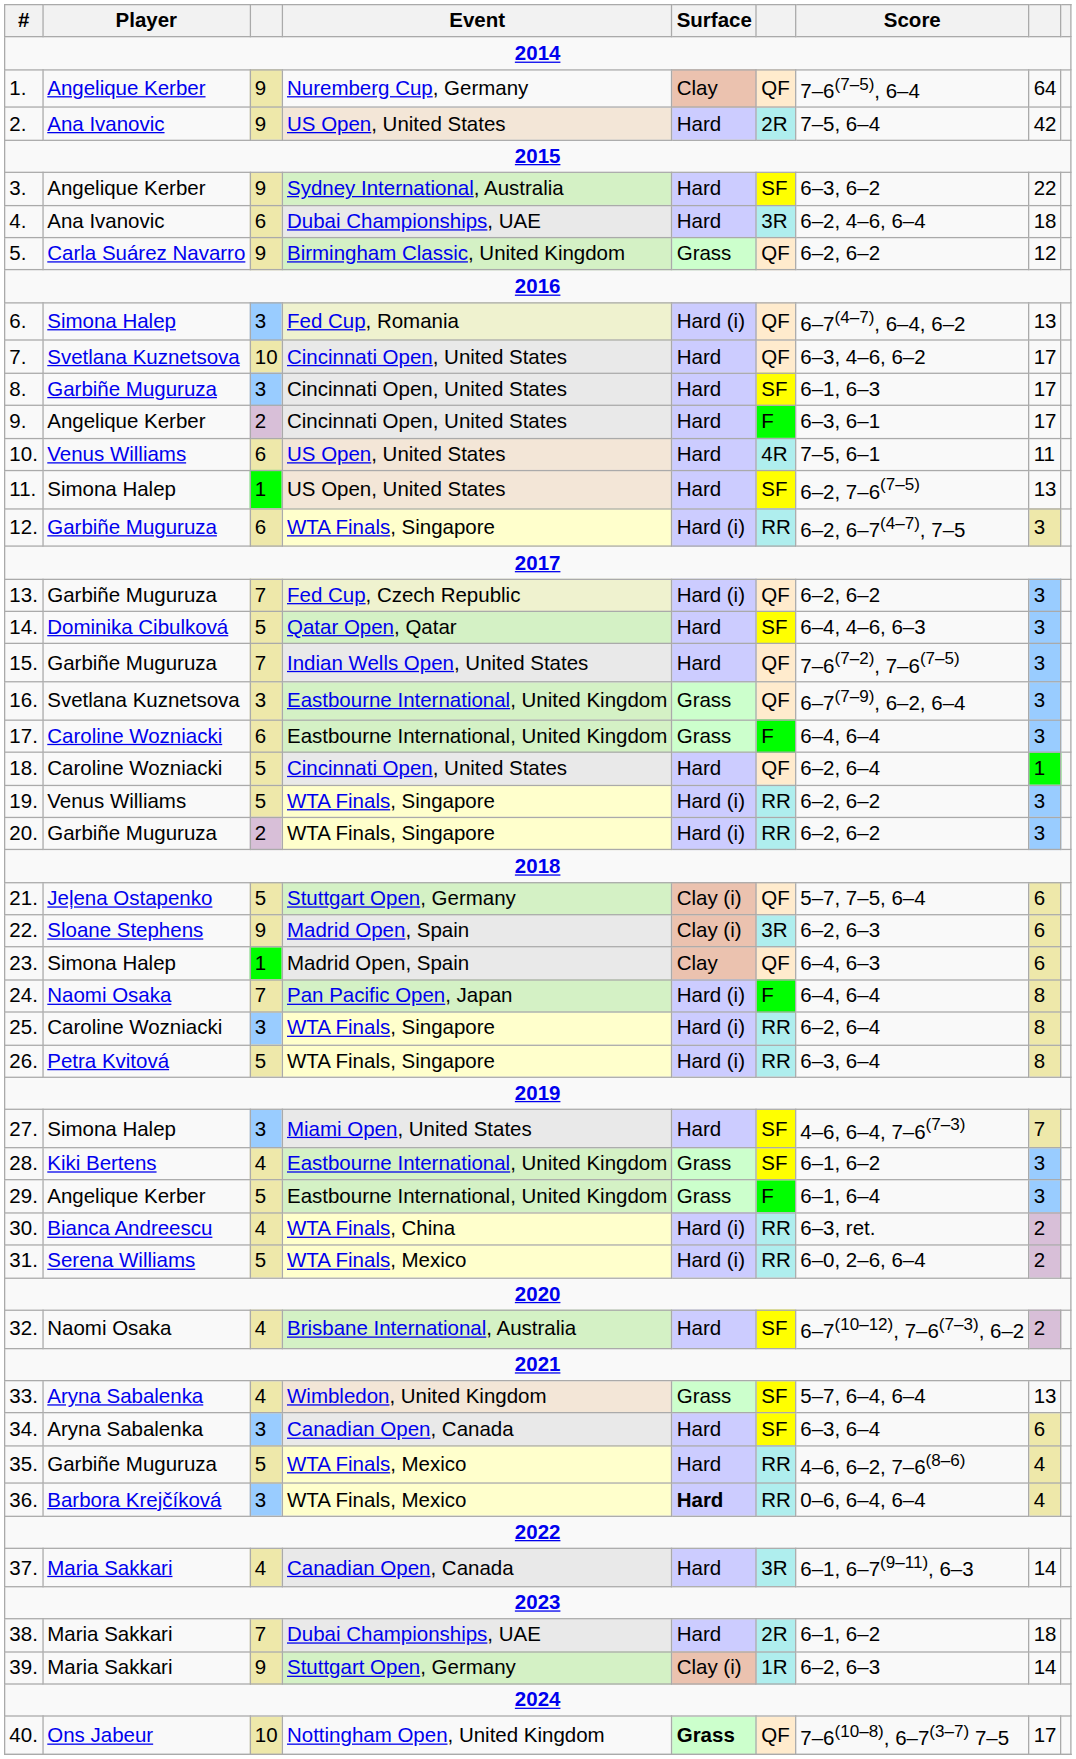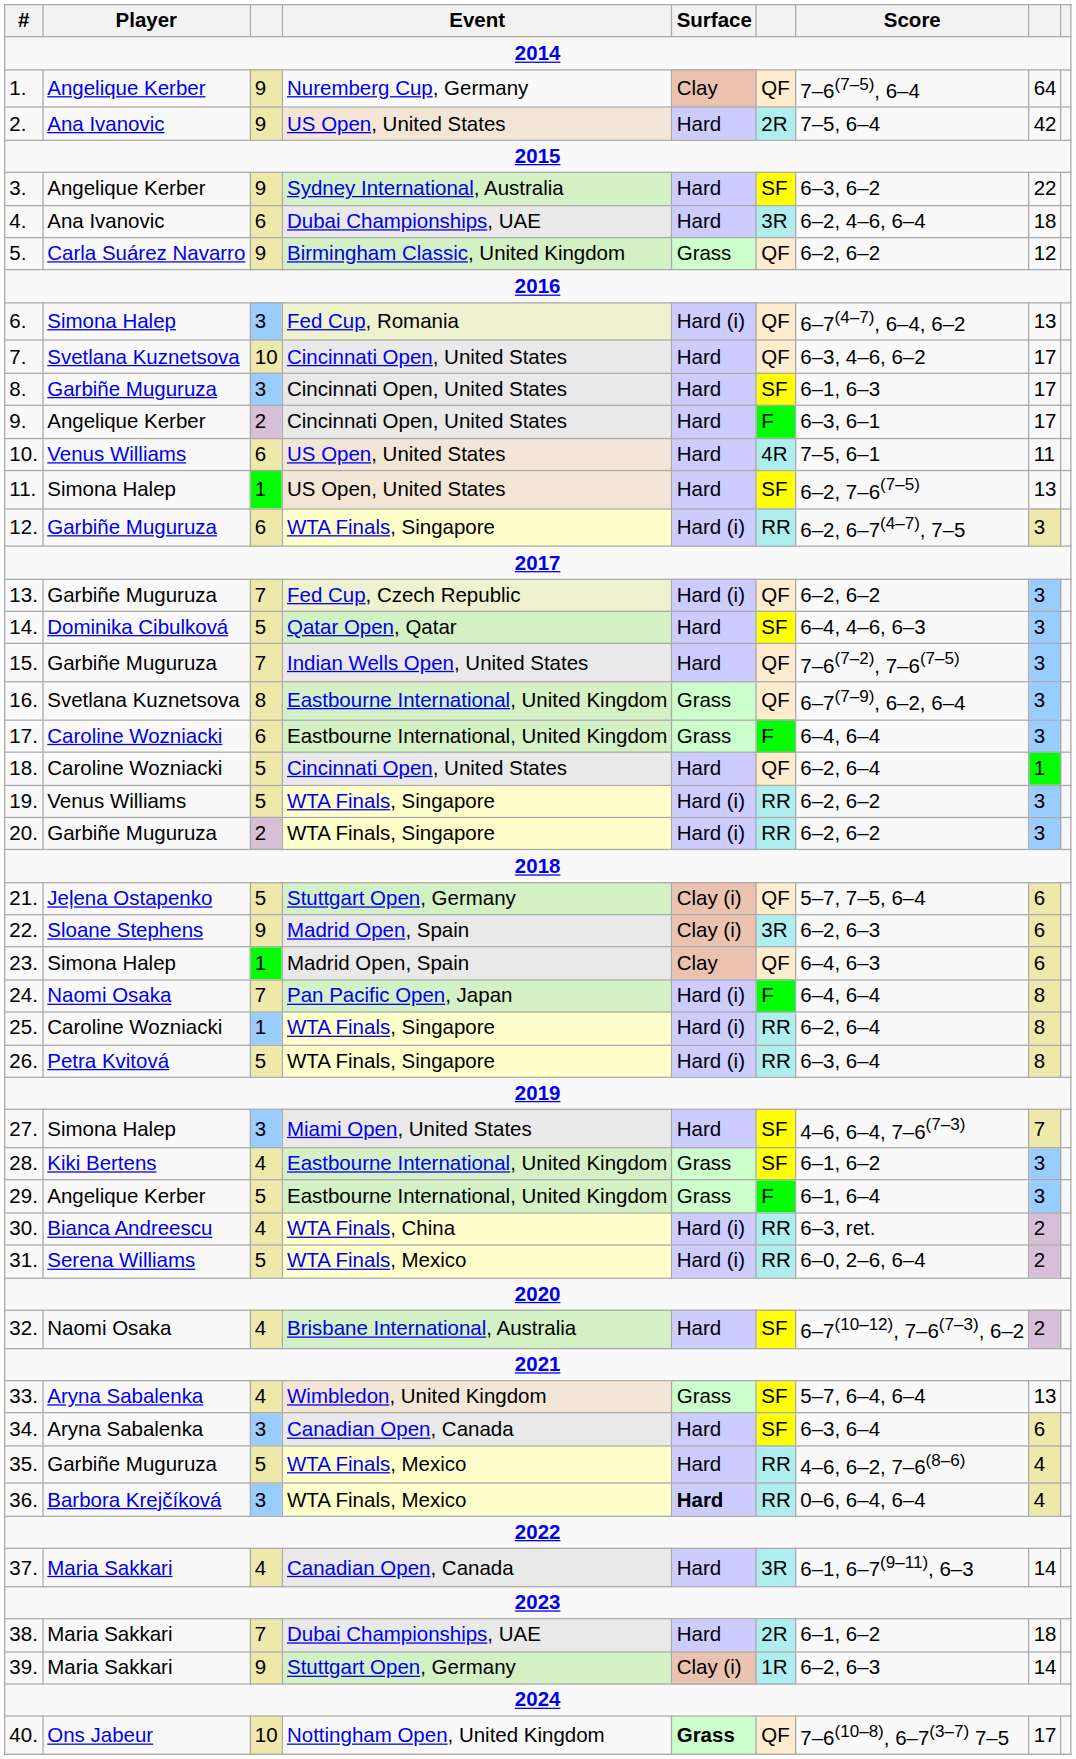 <table class="wikitable sortable">
 <tr>
 <th class=unsortable>#</th>
 <th>Player</th>
 <th></th>
 <th>Event</th>
 <th>Surface</th>
 <th class=unsortable></th>
 <th class=unsortable>Score</th>
 <th class=unsortable></th>
 <th class=unsortable></th>
 </tr>
 <tr>
 <td colspan="9" style="text-align:center"><strong><a href='#'>2014</a></strong></td>
 </tr>
 <tr>
 <td>1.</td>
 <td> <a href='#'>Angelique Kerber</a></td>
 <td bgcolor="eee8aa">9</td>
 <td><a href='#'>Nuremberg Cup</a>, Germany</td>
 <td bgcolor="EBC2AF">Clay</td>
 <td bgcolor="ffebcd">QF</td>
 <td>7–6<sup>(7–5)</sup>, 6–4</td>
 <td>64</td>
 <td></td>
 </tr>
 <tr>
 <td>2.</td>
 <td> <a href='#'>Ana Ivanovic</a></td>
 <td bgcolor="eee8aa">9</td>
 <td bgcolor="f3e6d7"><a href='#'>US Open</a>, United States</td>
 <td bgcolor="CCCCFF">Hard</td>
 <td bgcolor="afeeee">2R</td>
 <td>7–5, 6–4</td>
 <td>42</td>
 <td></td>
 </tr>
 <tr>
 <td colspan="9" style="text-align:center"><strong><a href='#'>2015</a></strong></td>
 </tr>
 <tr>
 <td>3.</td>
 <td> Angelique Kerber</td>
 <td bgcolor="eee8aa">9</td>
 <td bgcolor="d4f1c5"><a href='#'>Sydney International</a>, Australia</td>
 <td bgcolor="CCCCFF">Hard</td>
 <td bgcolor="yellow">SF</td>
 <td>6–3, 6–2</td>
 <td>22</td>
 <td></td>
 </tr>
 <tr>
 <td>4.</td>
 <td> Ana Ivanovic</td>
 <td bgcolor="eee8aa">6</td>
 <td bgcolor="e9e9e9"><a href='#'>Dubai Championships</a>, UAE</td>
 <td bgcolor="CCCCFF">Hard</td>
 <td bgcolor="afeeee">3R</td>
 <td>6–2, 4–6, 6–4</td>
 <td>18</td>
 <td></td>
 </tr>
 <tr>
 <td>5.</td>
 <td> <a href='#'>Carla Suárez Navarro</a></td>
 <td bgcolor="eee8aa">9</td>
 <td bgcolor="d4f1c5"><a href='#'>Birmingham Classic</a>, United Kingdom</td>
 <td bgcolor="CCFFCC">Grass</td>
 <td bgcolor="ffebcd">QF</td>
 <td>6–2, 6–2</td>
 <td>12</td>
 <td></td>
 </tr>
 <tr>
 <td colspan="9" style="text-align:center"><strong><a href='#'>2016</a></strong></td>
 </tr>
 <tr>
 <td>6.</td>
 <td> <a href='#'>Simona Halep</a></td>
 <td bgcolor="99ccff">3</td>
 <td bgcolor="eff2cf"><a href='#'>Fed Cup</a>, Romania</td>
 <td bgcolor="CCCCFF">Hard (i)</td>
 <td bgcolor="ffebcd">QF</td>
 <td>6–7<sup>(4–7)</sup>, 6–4, 6–2</td>
 <td>13</td>
 <td></td>
 </tr>
 <tr>
 <td>7.</td>
 <td> <a href='#'>Svetlana Kuznetsova</a></td>
 <td bgcolor="eee8aa">10</td>
 <td bgcolor="e9e9e9"><a href='#'>Cincinnati Open</a>, United States</td>
 <td bgcolor="CCCCFF">Hard</td>
 <td bgcolor="ffebcd">QF</td>
 <td>6–3, 4–6, 6–2</td>
 <td>17</td>
 <td></td>
 </tr>
 <tr>
 <td>8.</td>
 <td> <a href='#'>Garbiñe Muguruza</a></td>
 <td bgcolor="99ccff">3</td>
 <td bgcolor="e9e9e9">Cincinnati Open, United States</td>
 <td bgcolor="CCCCFF">Hard</td>
 <td bgcolor="yellow">SF</td>
 <td>6–1, 6–3</td>
 <td>17</td>
 <td></td>
 </tr>
 <tr>
 <td>9.</td>
 <td> Angelique Kerber</td>
 <td bgcolor="thistle">2</td>
 <td bgcolor="e9e9e9">Cincinnati Open, United States</td>
 <td bgcolor="CCCCFF">Hard</td>
 <td bgcolor="lime">F</td>
 <td>6–3, 6–1</td>
 <td>17</td>
 <td></td>
 </tr>
 <tr>
 <td>10.</td>
 <td> <a href='#'>Venus Williams</a></td>
 <td bgcolor="EEE8AA">6</td>
 <td bgcolor="f3e6d7"><a href='#'>US Open</a>, United States</td>
 <td bgcolor="CCCCFF">Hard</td>
 <td bgcolor="afeeee">4R</td>
 <td>7–5, 6–1</td>
 <td>11</td>
 <td></td>
 </tr>
 <tr>
 <td>11.</td>
 <td> Simona Halep</td>
 <td bgcolor="lime">1</td>
 <td bgcolor="f3e6d7">US Open, United States</td>
 <td bgcolor="CCCCFF">Hard</td>
 <td bgcolor="yellow">SF</td>
 <td>6–2, 7–6<sup>(7–5)</sup></td>
 <td>13</td>
 <td></td>
 </tr>
 <tr>
 <td>12.</td>
 <td> <a href='#'>Garbiñe Muguruza</a></td>
 <td bgcolor="EEE8AA">6</td>
 <td bgcolor="FFFFCC"><a href='#'>WTA Finals</a>, Singapore</td>
 <td bgcolor="CCCCFF">Hard (i)</td>
 <td bgcolor="afeeee">RR</td>
 <td>6–2, 6–7<sup>(4–7)</sup>, 7–5</td>
 <td bgcolor="EEE8AA">3</td>
 <td></td>
 </tr>
 <tr>
 <td colspan="9" style="text-align:center"><strong><a href='#'>2017</a></strong></td>
 </tr>
 <tr>
 <td>13.</td>
 <td> Garbiñe Muguruza</td>
 <td bgcolor="EEE8AA">7</td>
 <td bgcolor="eff2cf"><a href='#'>Fed Cup</a>, Czech Republic</td>
 <td bgcolor="CCCCFF">Hard (i)</td>
 <td bgcolor="ffebcd">QF</td>
 <td>6–2, 6–2</td>
 <td bgcolor="99ccff">3</td>
 <td></td>
 </tr>
 <tr>
 <td>14.</td>
 <td> <a href='#'>Dominika Cibulková</a></td>
 <td bgcolor="EEE8AA">5</td>
 <td bgcolor="d4f1c5"><a href='#'>Qatar Open</a>, Qatar</td>
 <td bgcolor="CCCCFF">Hard</td>
 <td bgcolor="yellow">SF</td>
 <td>6–4, 4–6, 6–3</td>
 <td bgcolor="99ccff">3</td>
 <td></td>
 </tr>
 <tr>
 <td>15.</td>
 <td> Garbiñe Muguruza</td>
 <td bgcolor="EEE8AA">7</td>
 <td bgcolor="e9e9e9"><a href='#'>Indian Wells Open</a>, United States</td>
 <td bgcolor="CCCCFF">Hard</td>
 <td bgcolor="ffebcd">QF</td>
 <td>7–6<sup>(7–2)</sup>, 7–6<sup>(7–5)</sup></td>
 <td bgcolor="99ccff">3</td>
 <td></td>
 </tr>
 <tr>
 <td>16.</td>
 <td> Svetlana Kuznetsova</td>
-<td bgcolor="EEE8AA">3</td>
+<td bgcolor="EEE8AA">8</td>
 <td bgcolor="d4f1c5"><a href='#'>Eastbourne International</a>, United Kingdom</td>
 <td bgcolor="CCFFCC">Grass</td>
 <td bgcolor="ffebcd">QF</td>
 <td>6–7<sup>(7–9)</sup>, 6–2, 6–4</td>
 <td bgcolor="99ccff">3</td>
 <td></td>
 </tr>
 <tr>
 <td>17.</td>
 <td> <a href='#'>Caroline Wozniacki</a></td>
 <td bgcolor="EEE8AA">6</td>
 <td bgcolor="d4f1c5">Eastbourne International, United Kingdom</td>
 <td bgcolor="CCFFCC">Grass</td>
 <td bgcolor="lime">F</td>
 <td>6–4, 6–4</td>
 <td bgcolor="99ccff">3</td>
 <td></td>
 </tr>
 <tr>
 <td>18.</td>
 <td> Caroline Wozniacki</td>
 <td bgcolor="eee8aa">5</td>
 <td bgcolor="e9e9e9"><a href='#'>Cincinnati Open</a>, United States</td>
 <td bgcolor="CCCCFF">Hard</td>
 <td bgcolor="ffebcd">QF</td>
 <td>6–2, 6–4</td>
 <td bgcolor="lime">1</td>
 <td></td>
 </tr>
 <tr>
 <td>19.</td>
 <td> Venus Williams</td>
 <td bgcolor="EEE8AA">5</td>
 <td bgcolor="FFFFCC"><a href='#'>WTA Finals</a>, Singapore</td>
 <td bgcolor="CCCCFF">Hard (i)</td>
 <td bgcolor="afeeee">RR</td>
 <td>6–2, 6–2</td>
 <td bgcolor="99ccff">3</td>
 <td></td>
 </tr>
 <tr>
 <td>20.</td>
 <td> Garbiñe Muguruza</td>
 <td bgcolor="thistle">2</td>
 <td bgcolor="FFFFCC">WTA Finals, Singapore</td>
 <td bgcolor="CCCCFF">Hard (i)</td>
 <td bgcolor="afeeee">RR</td>
 <td>6–2, 6–2</td>
 <td bgcolor="99ccff">3</td>
 <td></td>
 </tr>
 <tr>
 <td colspan="9" style="text-align:center"><strong><a href='#'>2018</a></strong></td>
 </tr>
 <tr>
 <td>21.</td>
 <td> <a href='#'>Jeļena Ostapenko</a></td>
 <td bgcolor="EEE8AA">5</td>
 <td bgcolor="d4f1c5"><a href='#'>Stuttgart Open</a>, Germany</td>
 <td bgcolor="EBC2AF">Clay (i)</td>
 <td bgcolor="ffebcd">QF</td>
 <td>5–7, 7–5, 6–4</td>
 <td bgcolor="EEE8AA">6</td>
 <td></td>
 </tr>
 <tr>
 <td>22.</td>
 <td> <a href='#'>Sloane Stephens</a></td>
 <td bgcolor="EEE8AA">9</td>
 <td bgcolor="e9e9e9"><a href='#'>Madrid Open</a>, Spain</td>
 <td bgcolor="EBC2AF">Clay (i)</td>
 <td bgcolor="afeeee">3R</td>
 <td>6–2, 6–3</td>
 <td bgcolor="EEE8AA">6</td>
 <td></td>
 </tr>
 <tr>
 <td>23.</td>
 <td> Simona Halep</td>
 <td bgcolor="lime">1</td>
 <td bgcolor="e9e9e9">Madrid Open, Spain</td>
 <td bgcolor="EBC2AF">Clay</td>
 <td bgcolor="ffebcd">QF</td>
 <td>6–4, 6–3</td>
 <td bgcolor="EEE8AA">6</td>
 <td></td>
 </tr>
 <tr>
 <td>24.</td>
 <td> <a href='#'>Naomi Osaka</a></td>
 <td bgcolor="EEE8AA">7</td>
 <td bgcolor="d4f1c5"><a href='#'>Pan Pacific Open</a>, Japan</td>
 <td bgcolor="CCCCFF">Hard (i)</td>
 <td bgcolor="lime">F</td>
 <td>6–4, 6–4</td>
 <td bgcolor="EEE8AA">8</td>
 <td></td>
 </tr>
 <tr>
 <td>25.</td>
 <td> Caroline Wozniacki</td>
-<td bgcolor="99ccff">3</td>
+<td bgcolor="99ccff">1</td>
 <td bgcolor="FFFFCC"><a href='#'>WTA Finals</a>, Singapore</td>
 <td bgcolor="CCCCFF">Hard (i)</td>
 <td bgcolor="afeeee">RR</td>
 <td>6–2, 6–4</td>
 <td bgcolor="EEE8AA">8</td>
 <td></td>
 </tr>
 <tr>
 <td>26.</td>
 <td> <a href='#'>Petra Kvitová</a></td>
 <td bgcolor="EEE8AA">5</td>
 <td bgcolor="FFFFCC">WTA Finals, Singapore</td>
 <td bgcolor="CCCCFF">Hard (i)</td>
 <td bgcolor="afeeee">RR</td>
 <td>6–3, 6–4</td>
 <td bgcolor="EEE8AA">8</td>
 <td></td>
 </tr>
 <tr>
 <td colspan="9" style="text-align:center"><strong><a href='#'>2019</a></strong></td>
 </tr>
 <tr>
 <td>27.</td>
 <td> Simona Halep</td>
 <td bgcolor="99ccff">3</td>
 <td bgcolor="e9e9e9"><a href='#'>Miami Open</a>, United States</td>
 <td bgcolor="CCCCFF">Hard</td>
 <td bgcolor="yellow">SF</td>
 <td>4–6, 6–4, 7–6<sup>(7–3)</sup></td>
 <td bgcolor="EEE8AA">7</td>
 <td></td>
 </tr>
 <tr>
 <td>28.</td>
 <td> <a href='#'>Kiki Bertens</a></td>
 <td bgcolor="EEE8AA">4</td>
 <td bgcolor="d4f1c5"><a href='#'>Eastbourne International</a>, United Kingdom</td>
 <td bgcolor="CCFFCC">Grass</td>
 <td bgcolor="yellow">SF</td>
 <td>6–1, 6–2</td>
 <td bgcolor="99ccff">3</td>
 <td></td>
 </tr>
 <tr>
 <td>29.</td>
 <td> Angelique Kerber</td>
 <td bgcolor="EEE8AA">5</td>
 <td bgcolor="d4f1c5">Eastbourne International, United Kingdom</td>
 <td bgcolor="CCFFCC">Grass</td>
 <td bgcolor="lime">F</td>
 <td>6–1, 6–4</td>
 <td bgcolor="99ccff">3</td>
 <td></td>
 </tr>
 <tr>
 <td>30.</td>
 <td> <a href='#'>Bianca Andreescu</a></td>
 <td bgcolor="eee8aa">4</td>
 <td bgcolor="ffffcc"><a href='#'>WTA Finals</a>, China</td>
 <td bgcolor="ccccff">Hard (i)</td>
 <td bgcolor="afeeee">RR</td>
 <td>6–3, ret.</td>
 <td bgcolor="thistle">2</td>
 <td></td>
 </tr>
 <tr>
 <td>31.</td>
 <td> <a href='#'>Serena Williams</a></td>
 <td bgcolor="eee8aa">5</td>
 <td bgcolor="ffffcc"><a href='#'>WTA Finals</a>, Mexico</td>
 <td bgcolor="ccccff">Hard (i)</td>
 <td bgcolor="afeeee">RR</td>
 <td>6–0, 2–6, 6–4</td>
 <td bgcolor="thistle">2</td>
 <td></td>
 </tr>
 <tr>
 <td colspan="9" style="text-align:center"><strong><a href='#'>2020</a></strong></td>
 </tr>
 <tr>
 <td>32.</td>
 <td> Naomi Osaka</td>
 <td bgcolor="eee8aa">4</td>
 <td bgcolor="d4f1c5"><a href='#'>Brisbane International</a>, Australia</td>
 <td bgcolor="ccccff">Hard</td>
 <td bgcolor="yellow">SF</td>
 <td>6–7<sup>(10–12)</sup>, 7–6<sup>(7–3)</sup>, 6–2</td>
 <td bgcolor="thistle">2</td>
 <td></td>
 </tr>
 <tr>
 <td colspan="9" style="text-align:center"><strong><a href='#'>2021</a></strong></td>
 </tr>
 <tr>
 <td>33.</td>
 <td> <a href='#'>Aryna Sabalenka</a></td>
 <td bgcolor="eee8aa">4</td>
 <td bgcolor="f3e6d7"><a href='#'>Wimbledon</a>, United Kingdom</td>
 <td bgcolor="ccffcc">Grass</td>
 <td bgcolor="yellow">SF</td>
 <td>5–7, 6–4, 6–4</td>
 <td>13</td>
 <td></td>
 </tr>
 <tr>
 <td>34.</td>
 <td> Aryna Sabalenka</td>
 <td bgcolor="99ccff">3</td>
 <td bgcolor="e9e9e9"><a href='#'>Canadian Open</a>, Canada</td>
 <td bgcolor="ccccff">Hard</td>
 <td bgcolor="yellow">SF</td>
 <td>6–3, 6–4</td>
 <td bgcolor="eee8aa">6</td>
 <td></td>
 </tr>
 <tr>
 <td>35.</td>
 <td> Garbiñe Muguruza</td>
 <td bgcolor="eee8aa">5</td>
 <td bgcolor="ffffcc"><a href='#'>WTA Finals</a>, Mexico</td>
 <td bgcolor="ccccff">Hard</td>
 <td bgcolor="afeeee">RR</td>
 <td>4–6, 6–2, 7–6<sup>(8–6)</sup></td>
 <td bgcolor="eee8aa">4</td>
 <td></td>
 </tr>
 <tr>
 <td>36.</td>
 <td> <a href='#'>Barbora Krejčíková</a></td>
 <td bgcolor="99ccff">3</td>
 <td bgcolor="ffffcc">WTA Finals, Mexico</td>
 <td bgcolor="ccccff"><strong>Hard</strong></td>
 <td bgcolor="afeeee">RR</td>
 <td>0–6, 6–4, 6–4</td>
 <td bgcolor="eee8aa">4</td>
 <td></td>
 </tr>
 <tr>
 <td colspan="9" style="text-align:center"><strong><a href='#'>2022</a></strong></td>
 </tr>
 <tr>
 <td>37.</td>
 <td> <a href='#'>Maria Sakkari</a></td>
 <td bgcolor="eee8aa">4</td>
 <td bgcolor="e9e9e9"><a href='#'>Canadian Open</a>, Canada</td>
 <td bgcolor="ccccff">Hard</td>
 <td bgcolor="afeeee">3R</td>
 <td>6–1, 6–7<sup>(9–11)</sup>, 6–3</td>
 <td>14</td>
 <td></td>
 </tr>
 <tr>
 <td colspan="9" style="text-align:center"><strong><a href='#'>2023</a></strong></td>
 </tr>
 <tr>
 <td>38.</td>
 <td> Maria Sakkari</td>
 <td bgcolor="eee8aa">7</td>
 <td bgcolor="e9e9e9"><a href='#'>Dubai Championships</a>, UAE</td>
 <td bgcolor="ccccff">Hard</td>
 <td bgcolor="afeeee">2R</td>
 <td>6–1, 6–2</td>
 <td>18</td>
 <td></td>
 </tr>
 <tr>
 <td>39.</td>
 <td> Maria Sakkari</td>
 <td bgcolor=eee8aa>9</td>
 <td bgcolor=d4f1c5><a href='#'>Stuttgart Open</a>, Germany</td>
 <td bgcolor=ebc2af>Clay (i)</td>
 <td bgcolor=afeeee>1R</td>
 <td>6–2, 6–3</td>
 <td>14</td>
 <td></td>
 </tr>
 <tr>
 <td colspan="9" align=center><strong><a href='#'>2024</a></strong></td>
 </tr>
 <tr>
 <td>40.</td>
 <td> <a href='#'>Ons Jabeur</a></td>
 <td bgcolor="eee8aa">10</td>
 <td><a href='#'>Nottingham Open</a>, United Kingdom</td>
 <td bgcolor="CCFFCC"><strong>Grass</strong></td>
 <td bgcolor="ffebcd">QF</td>
 <td>7–6<sup>(10–8)</sup>, 6–7<sup>(3–7)</sup> 7–5</td>
 <td>17</td>
 <td></td>
 </tr>
 <tr>
 </tr>
 </table>
